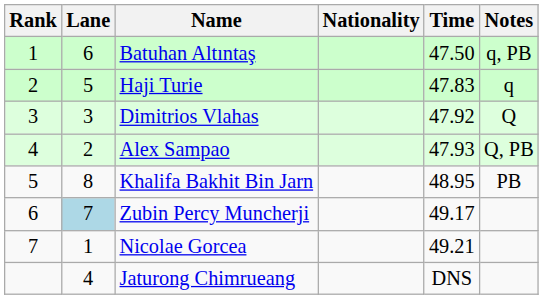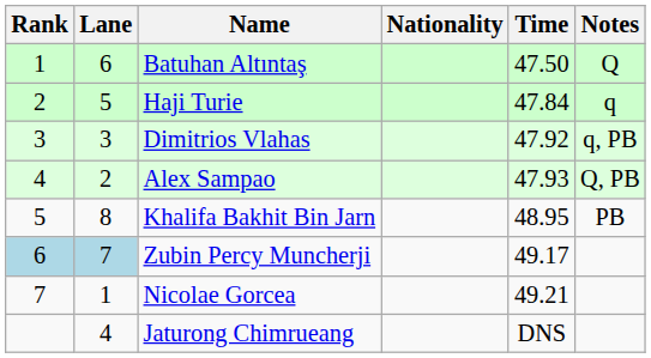 <table class="wikitable sortable" style="text-align:center">
 <tr>
 <th>Rank</th>
 <th>Lane</th>
 <th>Name</th>
 <th>Nationality</th>
 <th>Time</th>
 <th>Notes</th>
 </tr>
 <tr bgcolor=ccffcc>
 <td>1</td>
 <td>6</td>
 <td align=left><a href='#'>Batuhan Altıntaş</a></td>
 <td align=left></td>
 <td>47.50</td>
-<td>q, PB</td>
+<td>Q</td>
 </tr>
 <tr bgcolor=ccffcc>
 <td>2</td>
 <td>5</td>
 <td align=left><a href='#'>Haji Turie</a></td>
 <td align=left></td>
-<td>47.83</td>
+<td>47.84</td>
 <td>q</td>
 </tr>
 <tr bgcolor=ddffdd>
 <td>3</td>
 <td>3</td>
 <td align=left><a href='#'>Dimitrios Vlahas</a></td>
 <td align=left></td>
 <td>47.92</td>
-<td>Q</td>
+<td>q, PB</td>
 </tr>
 <tr bgcolor=ddffdd>
 <td>4</td>
 <td>2</td>
 <td align=left><a href='#'>Alex Sampao</a></td>
 <td align=left></td>
 <td>47.93</td>
 <td>Q, PB</td>
 </tr>
 <tr>
 <td>5</td>
 <td>8</td>
 <td align=left><a href='#'>Khalifa Bakhit Bin Jarn</a></td>
 <td align=left></td>
 <td>48.95</td>
 <td>PB</td>
 </tr>
 <tr>
-<td>6</td>
+<td style="background: lightblue;">6</td>
 <td style="background: lightblue;">7</td>
 <td align=left><a href='#'>Zubin Percy Muncherji</a></td>
 <td align=left></td>
 <td>49.17</td>
 <td></td>
 </tr>
 <tr>
 <td>7</td>
 <td>1</td>
 <td align=left><a href='#'>Nicolae Gorcea</a></td>
 <td align=left></td>
 <td>49.21</td>
 <td></td>
 </tr>
 <tr>
 <td></td>
 <td>4</td>
 <td align=left><a href='#'>Jaturong Chimrueang</a></td>
 <td align=left></td>
 <td>DNS</td>
 <td></td>
 </tr>
 </table>
